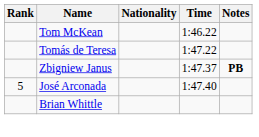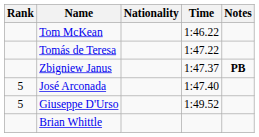 <table class="wikitable sortable" style="text-align:center">
 <tr>
 <th>Rank</th>
 <th>Name</th>
 <th>Nationality</th>
 <th>Time</th>
 <th>Notes</th>
 </tr>
 <tr>
 <td></td>
 <td align="left"><a href='#'>Tom McKean</a></td>
 <td align=left></td>
 <td>1:46.22</td>
 <td></td>
 </tr>
 <tr>
 <td></td>
 <td align="left"><a href='#'>Tomás de Teresa</a></td>
 <td align=left></td>
 <td>1:47.22</td>
 <td></td>
 </tr>
 <tr>
 <td></td>
 <td align="left"><a href='#'>Zbigniew Janus</a></td>
 <td align=left></td>
 <td>1:47.37</td>
 <td><strong>PB</strong></td>
 </tr>
 <tr>
 <td>5</td>
 <td align="left"><a href='#'>José Arconada</a></td>
 <td align=left></td>
 <td>1:47.40</td>
 <td></td>
 </tr>
 <tr>
+<td>5</td>
+<td align="left"><a href='#'>Giuseppe D'Urso</a></td>
+<td align=left></td>
+<td>1:49.52</td>
+<td></td>
+</tr>
+<tr>
 <td></td>
 <td align="left"><a href='#'>Brian Whittle</a></td>
 <td align=left></td>
 <td></td>
 <td></td>
 </tr>
 </table>
